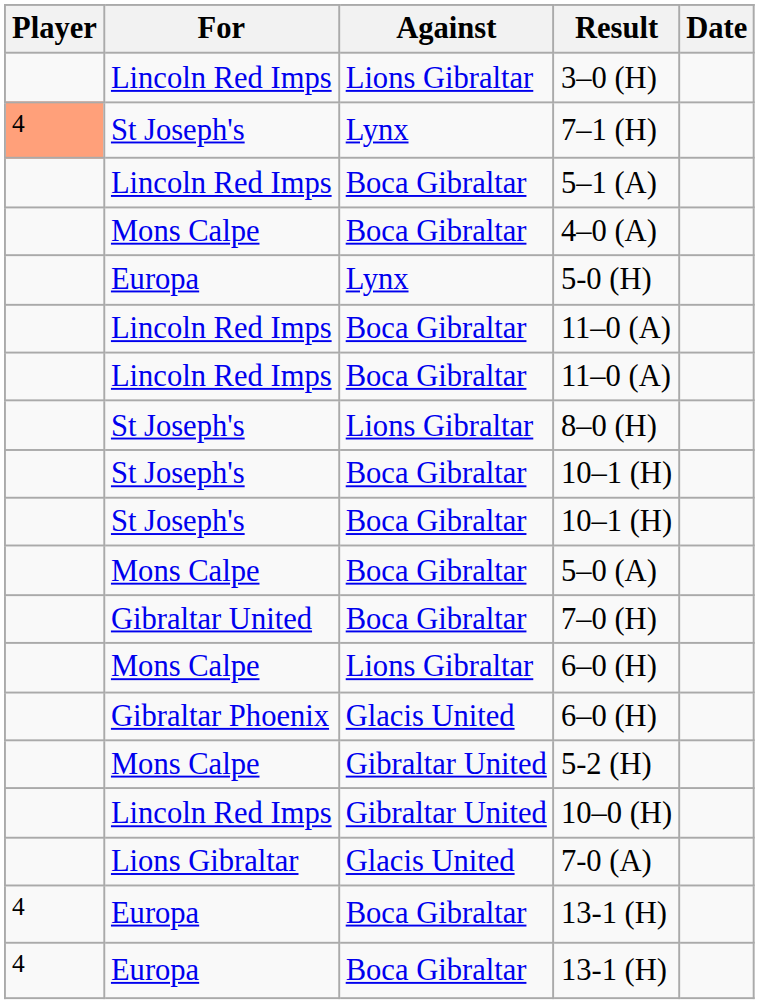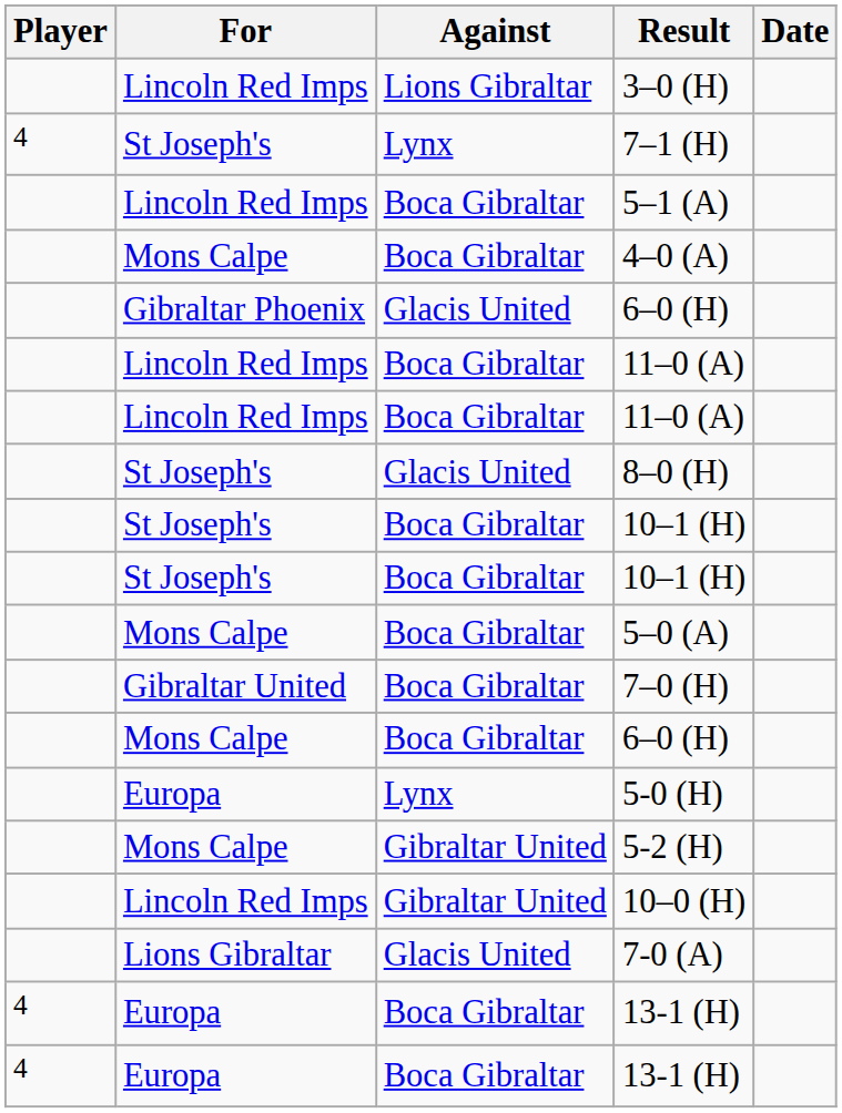 <table class="wikitable">
 <tr>
 <th>Player</th>
 <th>For</th>
 <th>Against</th>
 <th style="text-align:center">Result</th>
 <th>Date</th>
 </tr>
 <tr>
 <td> </td>
 <td><a href='#'>Lincoln Red Imps</a></td>
 <td><a href='#'>Lions Gibraltar</a></td>
 <td>3–0 (H)</td>
 <td></td>
 </tr>
 <tr>
-<td style="background: lightsalmon;"> <sup>4</sup></td>
+<td> <sup>4</sup></td>
 <td><a href='#'>St Joseph's</a></td>
 <td><a href='#'>Lynx</a></td>
 <td>7–1 (H)</td>
 <td></td>
 </tr>
 <tr>
 <td> </td>
 <td><a href='#'>Lincoln Red Imps</a></td>
 <td><a href='#'>Boca Gibraltar</a></td>
 <td>5–1 (A)</td>
 <td></td>
 </tr>
 <tr>
 <td> </td>
 <td><a href='#'>Mons Calpe</a></td>
 <td><a href='#'>Boca Gibraltar</a></td>
 <td>4–0 (A)</td>
 <td></td>
 </tr>
 <tr>
 <td> </td>
-<td><a href='#'>Europa</a></td>
-<td><a href='#'>Lynx</a></td>
-<td>5-0 (H)</td>
+<td><a href='#'>Gibraltar Phoenix</a></td>
+<td><a href='#'>Glacis United</a></td>
+<td>6–0 (H)</td>
 <td></td>
 </tr>
 <tr>
 <td> </td>
 <td><a href='#'>Lincoln Red Imps</a></td>
 <td><a href='#'>Boca Gibraltar</a></td>
 <td>11–0 (A)</td>
 <td></td>
 </tr>
 <tr>
 <td> </td>
 <td><a href='#'>Lincoln Red Imps</a></td>
 <td><a href='#'>Boca Gibraltar</a></td>
 <td>11–0 (A)</td>
 <td></td>
 </tr>
 <tr>
 <td> </td>
 <td><a href='#'>St Joseph's</a></td>
-<td><a href='#'>Lions Gibraltar</a></td>
+<td><a href='#'>Glacis United</a></td>
 <td>8–0 (H)</td>
 <td></td>
 </tr>
 <tr>
 <td> </td>
 <td><a href='#'>St Joseph's</a></td>
 <td><a href='#'>Boca Gibraltar</a></td>
 <td>10–1 (H)</td>
 <td></td>
 </tr>
 <tr>
 <td> </td>
 <td><a href='#'>St Joseph's</a></td>
 <td><a href='#'>Boca Gibraltar</a></td>
 <td>10–1 (H)</td>
 <td></td>
 </tr>
 <tr>
 <td> </td>
 <td><a href='#'>Mons Calpe</a></td>
 <td><a href='#'>Boca Gibraltar</a></td>
 <td>5–0 (A)</td>
 <td></td>
 </tr>
 <tr>
 <td> </td>
 <td><a href='#'>Gibraltar United</a></td>
 <td><a href='#'>Boca Gibraltar</a></td>
 <td>7–0 (H)</td>
 <td></td>
 </tr>
 <tr>
 <td> </td>
 <td><a href='#'>Mons Calpe</a></td>
-<td><a href='#'>Lions Gibraltar</a></td>
+<td><a href='#'>Boca Gibraltar</a></td>
 <td>6–0 (H)</td>
 <td></td>
 </tr>
 <tr>
 <td> </td>
-<td><a href='#'>Gibraltar Phoenix</a></td>
-<td><a href='#'>Glacis United</a></td>
-<td>6–0 (H)</td>
+<td><a href='#'>Europa</a></td>
+<td><a href='#'>Lynx</a></td>
+<td>5-0 (H)</td>
 <td></td>
 </tr>
 <tr>
 <td> </td>
 <td><a href='#'>Mons Calpe</a></td>
 <td><a href='#'>Gibraltar United</a></td>
 <td>5-2 (H)</td>
 <td></td>
 </tr>
 <tr>
 <td> </td>
 <td><a href='#'>Lincoln Red Imps</a></td>
 <td><a href='#'>Gibraltar United</a></td>
 <td>10–0 (H)</td>
 <td></td>
 </tr>
 <tr>
 <td> </td>
 <td><a href='#'>Lions Gibraltar</a></td>
 <td><a href='#'>Glacis United</a></td>
 <td>7-0 (A)</td>
 <td></td>
 </tr>
 <tr>
 <td> <sup>4</sup></td>
 <td><a href='#'>Europa</a></td>
 <td><a href='#'>Boca Gibraltar</a></td>
 <td>13-1 (H)</td>
 <td></td>
 </tr>
 <tr>
 <td> <sup>4</sup></td>
 <td><a href='#'>Europa</a></td>
 <td><a href='#'>Boca Gibraltar</a></td>
 <td>13-1 (H)</td>
 <td></td>
 </tr>
 </table>
